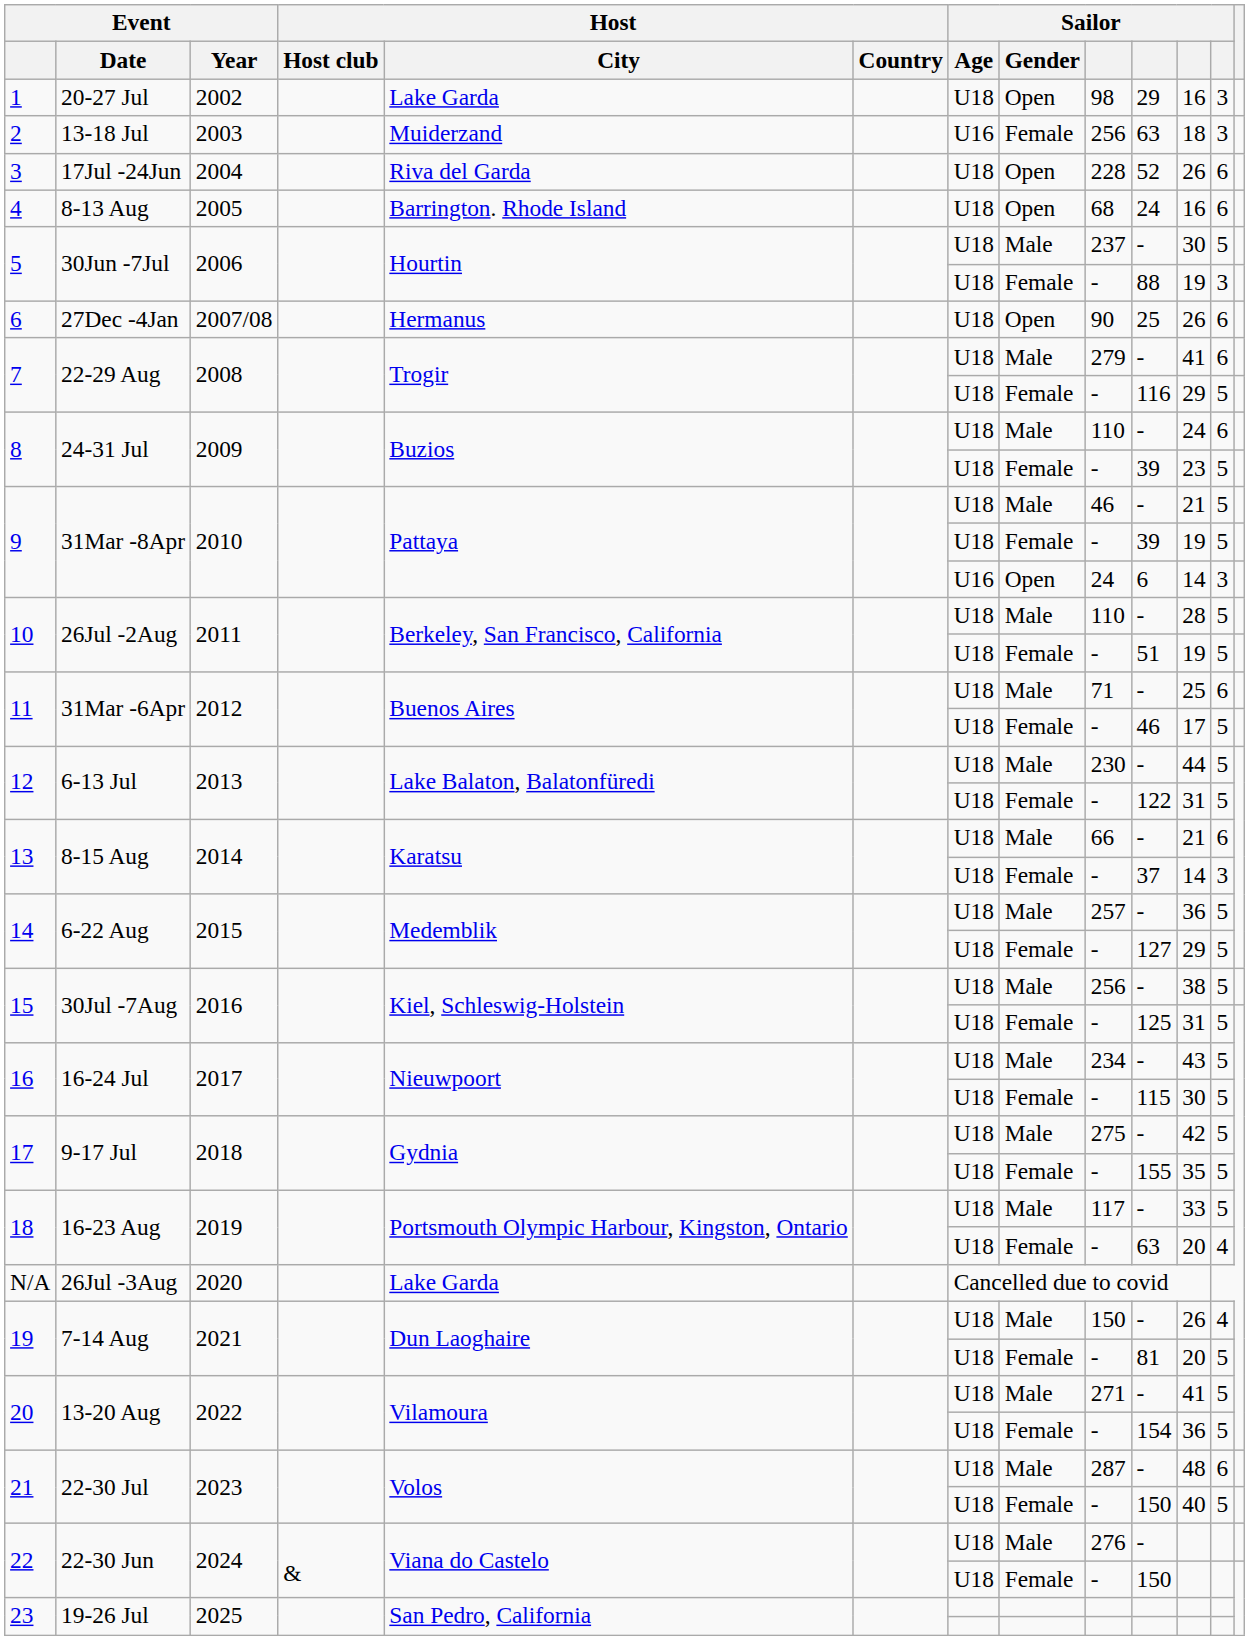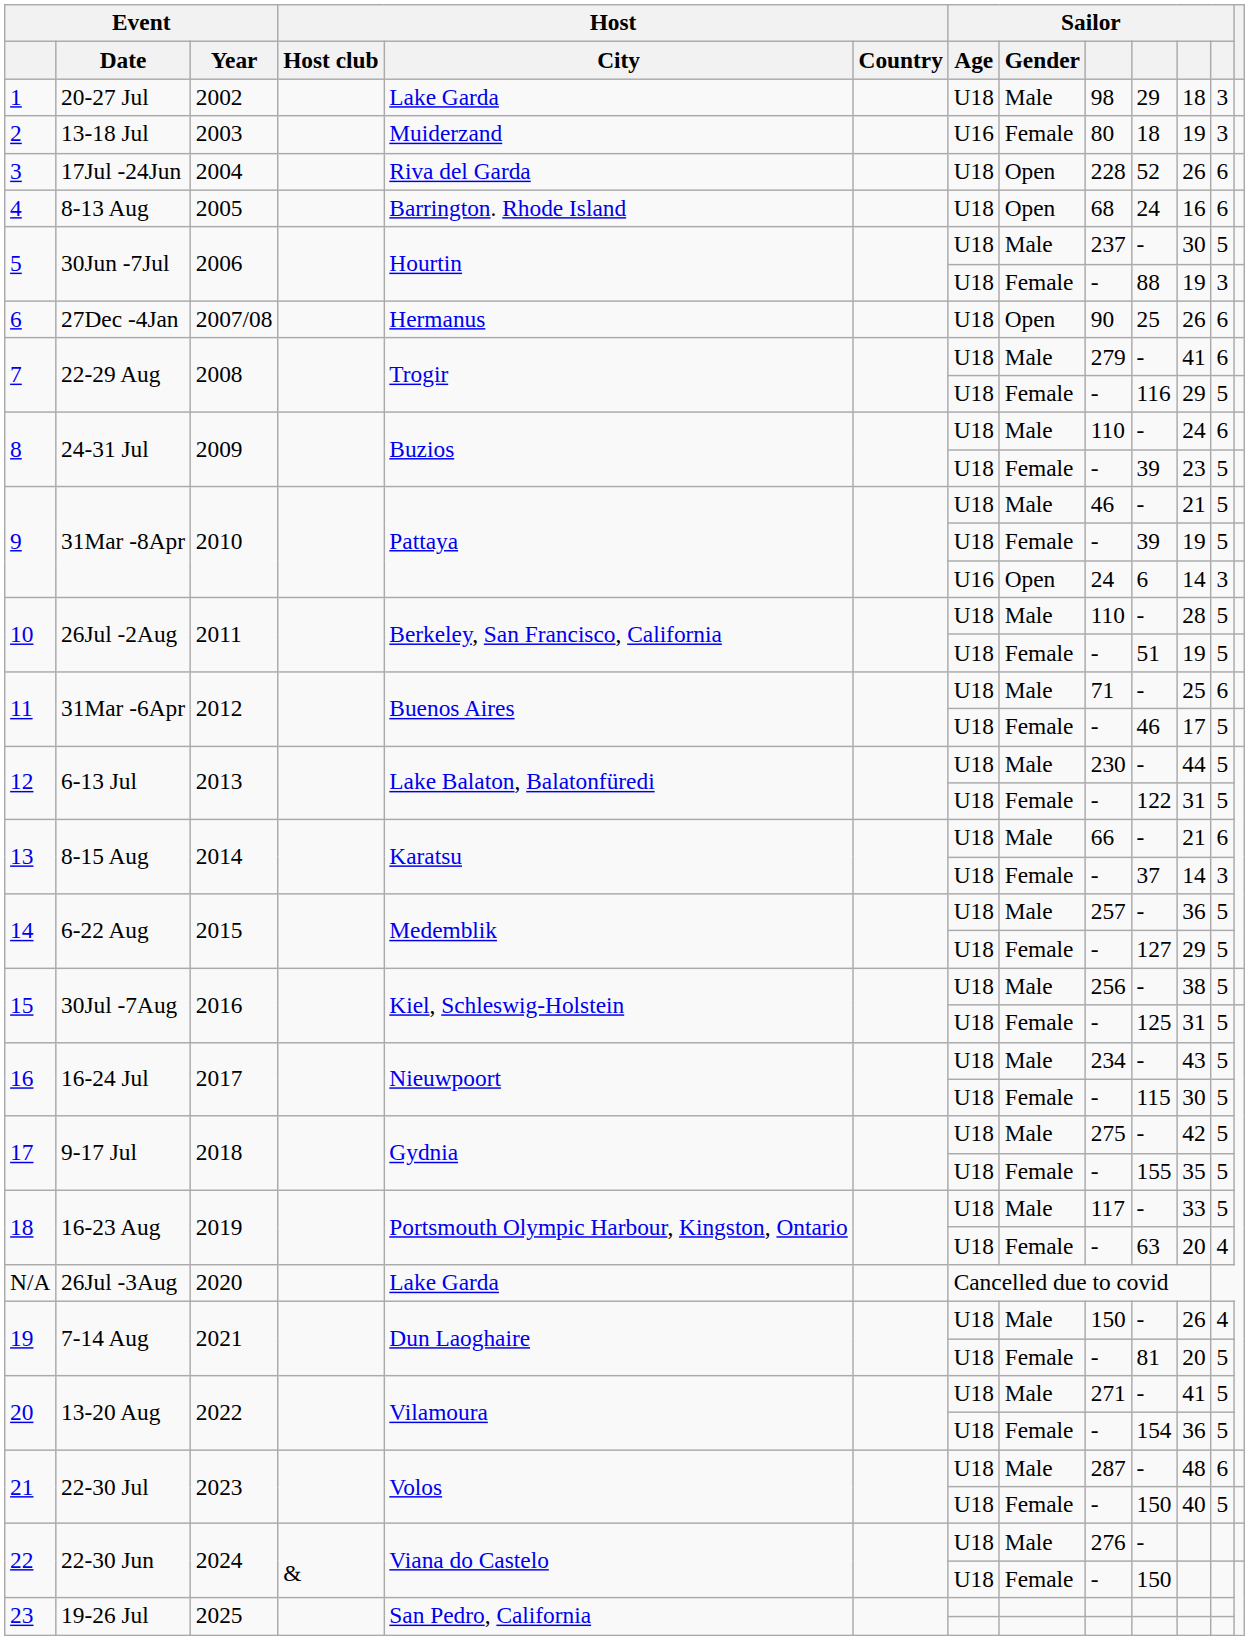 <table class="wikitable sortable">
 <tr>
 <th colspan=3>Event</th>
 <th colspan=3>Host</th>
 <th colspan=6>Sailor</th>
 <th rowspan=2></th>
 </tr>
 <tr>
 <th></th>
 <th>Date</th>
 <th>Year</th>
 <th>Host club</th>
 <th>City</th>
 <th>Country</th>
 <th>Age</th>
 <th>Gender</th>
 <th></th>
 <th></th>
 <th></th>
 <th></th>
 </tr>
 <tr>
 <td><a href='#'>1</a></td>
 <td>20-27 Jul</td>
 <td>2002</td>
 <td></td>
 <td><a href='#'>Lake Garda</a></td>
 <td></td>
 <td>U18</td>
-<td>Open</td>
+<td>Male</td>
 <td>98</td>
 <td>29</td>
-<td>16</td>
+<td>18</td>
 <td>3</td>
 <td></td>
 </tr>
 <tr>
 <td><a href='#'>2</a></td>
 <td>13-18 Jul</td>
 <td>2003</td>
 <td></td>
 <td><a href='#'>Muiderzand</a></td>
 <td></td>
 <td>U16</td>
 <td>Female</td>
-<td>256</td>
-<td>63</td>
+<td>80</td>
 <td>18</td>
+<td>19</td>
 <td>3</td>
 <td></td>
 </tr>
 <tr>
 <td><a href='#'>3</a></td>
 <td>17Jul -24Jun</td>
 <td>2004</td>
 <td></td>
 <td><a href='#'>Riva del Garda</a></td>
 <td></td>
 <td>U18</td>
 <td>Open</td>
 <td>228</td>
 <td>52</td>
 <td>26</td>
 <td>6</td>
 <td></td>
 </tr>
 <tr>
 <td><a href='#'>4</a></td>
 <td>8-13 Aug</td>
 <td>2005</td>
 <td></td>
 <td><a href='#'>Barrington</a>. <a href='#'>Rhode Island</a></td>
 <td></td>
 <td>U18</td>
 <td>Open</td>
 <td>68</td>
 <td>24</td>
 <td>16</td>
 <td>6</td>
 <td></td>
 </tr>
 <tr>
 <td rowspan=2><a href='#'>5</a></td>
 <td rowspan=2>30Jun -7Jul</td>
 <td rowspan=2>2006</td>
 <td rowspan=2></td>
 <td rowspan=2><a href='#'>Hourtin</a></td>
 <td rowspan=2></td>
 <td>U18</td>
 <td>Male</td>
 <td>237</td>
 <td>-</td>
 <td>30</td>
 <td>5</td>
 <td></td>
 </tr>
 <tr>
 <td>U18</td>
 <td>Female</td>
 <td>-</td>
 <td>88</td>
 <td>19</td>
 <td>3</td>
 <td></td>
 </tr>
 <tr>
 <td><a href='#'>6</a></td>
 <td>27Dec -4Jan</td>
 <td>2007/08</td>
 <td></td>
 <td><a href='#'>Hermanus</a></td>
 <td></td>
 <td>U18</td>
 <td>Open</td>
 <td>90</td>
 <td>25</td>
 <td>26</td>
 <td>6</td>
 <td></td>
 </tr>
 <tr>
 <td rowspan=2><a href='#'>7</a></td>
 <td rowspan=2>22-29 Aug</td>
 <td rowspan=2>2008</td>
 <td rowspan=2></td>
 <td rowspan=2><a href='#'>Trogir</a></td>
 <td rowspan=2></td>
 <td>U18</td>
 <td>Male</td>
 <td>279</td>
 <td>-</td>
 <td>41</td>
 <td>6</td>
 <td></td>
 </tr>
 <tr>
 <td>U18</td>
 <td>Female</td>
 <td>-</td>
 <td>116</td>
 <td>29</td>
 <td>5</td>
 <td></td>
 </tr>
 <tr>
 <td rowspan=2><a href='#'>8</a></td>
 <td rowspan=2>24-31 Jul</td>
 <td rowspan=2>2009</td>
 <td rowspan=2></td>
 <td rowspan=2><a href='#'>Buzios</a></td>
 <td rowspan=2></td>
 <td>U18</td>
 <td>Male</td>
 <td>110</td>
 <td>-</td>
 <td>24</td>
 <td>6</td>
 <td></td>
 </tr>
 <tr>
 <td>U18</td>
 <td>Female</td>
 <td>-</td>
 <td>39</td>
 <td>23</td>
 <td>5</td>
 <td></td>
 </tr>
 <tr>
 <td rowspan=3><a href='#'>9</a></td>
 <td rowspan=3>31Mar -8Apr</td>
 <td rowspan=3>2010</td>
 <td rowspan=3></td>
 <td rowspan=3><a href='#'>Pattaya</a></td>
 <td rowspan=3></td>
 <td>U18</td>
 <td>Male</td>
 <td>46</td>
 <td>-</td>
 <td>21</td>
 <td>5</td>
 <td></td>
 </tr>
 <tr>
 <td>U18</td>
 <td>Female</td>
 <td>-</td>
 <td>39</td>
 <td>19</td>
 <td>5</td>
 <td></td>
 </tr>
 <tr>
 <td>U16</td>
 <td>Open</td>
 <td>24</td>
 <td>6</td>
 <td>14</td>
 <td>3</td>
 <td></td>
 </tr>
 <tr>
 <td rowspan=2><a href='#'>10</a></td>
 <td rowspan=2>26Jul -2Aug</td>
 <td rowspan=2>2011</td>
 <td rowspan=2></td>
 <td rowspan=2><a href='#'>Berkeley</a>, <a href='#'>San Francisco</a>, <a href='#'>California</a></td>
 <td rowspan=2></td>
 <td>U18</td>
 <td>Male</td>
 <td>110</td>
 <td>-</td>
 <td>28</td>
 <td>5</td>
 <td></td>
 </tr>
 <tr>
 <td>U18</td>
 <td>Female</td>
 <td>-</td>
 <td>51</td>
 <td>19</td>
 <td>5</td>
 <td></td>
 </tr>
 <tr>
 <td rowspan=2><a href='#'>11</a></td>
 <td rowspan=2>31Mar -6Apr</td>
 <td rowspan=2>2012</td>
 <td rowspan=2></td>
 <td rowspan=2><a href='#'>Buenos Aires</a></td>
 <td rowspan=2></td>
 <td>U18</td>
 <td>Male</td>
 <td>71</td>
 <td>-</td>
 <td>25</td>
 <td>6</td>
 <td></td>
 </tr>
 <tr>
 <td>U18</td>
 <td>Female</td>
 <td>-</td>
 <td>46</td>
 <td>17</td>
 <td>5</td>
 <td></td>
 </tr>
 <tr>
 <td rowspan=2><a href='#'>12</a></td>
 <td rowspan=2>6-13 Jul</td>
 <td rowspan=2>2013</td>
 <td rowspan=2></td>
 <td rowspan=2><a href='#'>Lake Balaton</a>, <a href='#'>Balatonfüredi</a></td>
 <td rowspan=2></td>
 <td>U18</td>
 <td>Male</td>
 <td>230</td>
 <td>-</td>
 <td>44</td>
 <td>5</td>
 </tr>
 <tr>
 <td>U18</td>
 <td>Female</td>
 <td>-</td>
 <td>122</td>
 <td>31</td>
 <td>5</td>
 </tr>
 <tr>
 <td rowspan=2><a href='#'>13</a></td>
 <td rowspan=2>8-15 Aug</td>
 <td rowspan=2>2014</td>
 <td rowspan=2></td>
 <td rowspan=2><a href='#'>Karatsu</a></td>
 <td rowspan=2></td>
 <td>U18</td>
 <td>Male</td>
 <td>66</td>
 <td>-</td>
 <td>21</td>
 <td>6</td>
 </tr>
 <tr>
 <td>U18</td>
 <td>Female</td>
 <td>-</td>
 <td>37</td>
 <td>14</td>
 <td>3</td>
 </tr>
 <tr>
 <td rowspan=2><a href='#'>14</a></td>
 <td rowspan=2>6-22 Aug</td>
 <td rowspan=2>2015</td>
 <td rowspan=2></td>
 <td rowspan=2><a href='#'>Medemblik</a></td>
 <td rowspan=2></td>
 <td>U18</td>
 <td>Male</td>
 <td>257</td>
 <td>-</td>
 <td>36</td>
 <td>5</td>
 </tr>
 <tr>
 <td>U18</td>
 <td>Female</td>
 <td>-</td>
 <td>127</td>
 <td>29</td>
 <td>5</td>
 </tr>
 <tr>
 <td rowspan=2><a href='#'>15</a></td>
 <td rowspan=2>30Jul -7Aug</td>
 <td rowspan=2>2016</td>
 <td rowspan=2></td>
 <td rowspan=2><a href='#'>Kiel</a>, <a href='#'>Schleswig-Holstein</a></td>
 <td rowspan=2></td>
 <td>U18</td>
 <td>Male</td>
 <td>256</td>
 <td>-</td>
 <td>38</td>
 <td>5</td>
 <td></td>
 </tr>
 <tr>
 <td>U18</td>
 <td>Female</td>
 <td>-</td>
 <td>125</td>
 <td>31</td>
 <td>5</td>
 </tr>
 <tr>
 <td rowspan=2><a href='#'>16</a></td>
 <td rowspan=2>16-24 Jul</td>
 <td rowspan=2>2017</td>
 <td rowspan=2></td>
 <td rowspan=2><a href='#'>Nieuwpoort</a></td>
 <td rowspan=2></td>
 <td>U18</td>
 <td>Male</td>
 <td>234</td>
 <td>-</td>
 <td>43</td>
 <td>5</td>
 </tr>
 <tr>
 <td>U18</td>
 <td>Female</td>
 <td>-</td>
 <td>115</td>
 <td>30</td>
 <td>5</td>
 </tr>
 <tr>
 <td rowspan=2><a href='#'>17</a></td>
 <td rowspan=2>9-17 Jul</td>
 <td rowspan=2>2018</td>
 <td rowspan=2></td>
 <td rowspan=2><a href='#'>Gydnia</a></td>
 <td rowspan=2></td>
 <td>U18</td>
 <td>Male</td>
 <td>275</td>
 <td>-</td>
 <td>42</td>
 <td>5</td>
 </tr>
 <tr>
 <td>U18</td>
 <td>Female</td>
 <td>-</td>
 <td>155</td>
 <td>35</td>
 <td>5</td>
 </tr>
 <tr>
 <td rowspan=2><a href='#'>18</a></td>
 <td rowspan=2>16-23 Aug</td>
 <td rowspan=2>2019</td>
 <td rowspan=2></td>
 <td rowspan=2><a href='#'>Portsmouth Olympic Harbour</a>, <a href='#'>Kingston</a>, <a href='#'>Ontario</a></td>
 <td rowspan=2></td>
 <td>U18</td>
 <td>Male</td>
 <td>117</td>
 <td>-</td>
 <td>33</td>
 <td>5</td>
 </tr>
 <tr>
 <td>U18</td>
 <td>Female</td>
 <td>-</td>
 <td>63</td>
 <td>20</td>
 <td>4</td>
 </tr>
 <tr>
 <td>N/A</td>
 <td>26Jul -3Aug</td>
 <td>2020</td>
 <td></td>
 <td><a href='#'>Lake Garda</a></td>
 <td></td>
 <td colspan=5>Cancelled due to covid</td>
 </tr>
 <tr>
 <td rowspan=2><a href='#'>19</a></td>
 <td rowspan=2>7-14 Aug</td>
 <td rowspan=2>2021</td>
 <td rowspan=2> <br> </td>
 <td rowspan=2><a href='#'>Dun Laoghaire</a></td>
 <td rowspan=2></td>
 <td>U18</td>
 <td>Male</td>
 <td>150</td>
 <td>-</td>
 <td>26</td>
 <td>4</td>
 </tr>
 <tr>
 <td>U18</td>
 <td>Female</td>
 <td>-</td>
 <td>81</td>
 <td>20</td>
 <td>5</td>
 </tr>
 <tr>
 <td rowspan=2><a href='#'>20</a></td>
 <td rowspan=2>13-20 Aug</td>
 <td rowspan=2>2022</td>
 <td rowspan=2></td>
 <td rowspan=2><a href='#'>Vilamoura</a></td>
 <td rowspan=2></td>
 <td>U18</td>
 <td>Male</td>
 <td>271</td>
 <td>-</td>
 <td>41</td>
 <td>5</td>
 </tr>
 <tr>
 <td>U18</td>
 <td>Female</td>
 <td>-</td>
 <td>154</td>
 <td>36</td>
 <td>5</td>
 </tr>
 <tr>
 <td rowspan=2><a href='#'>21</a></td>
 <td rowspan=2>22-30 Jul</td>
 <td rowspan=2>2023</td>
 <td rowspan=2></td>
 <td rowspan=2><a href='#'>Volos</a></td>
 <td rowspan=2></td>
 <td>U18</td>
 <td>Male</td>
 <td>287</td>
 <td>-</td>
 <td>48</td>
 <td>6</td>
 <td></td>
 </tr>
 <tr>
 <td>U18</td>
 <td>Female</td>
 <td>-</td>
 <td>150</td>
 <td>40</td>
 <td>5</td>
 </tr>
 <tr>
 <td rowspan=2><a href='#'>22</a></td>
 <td rowspan=2>22-30 Jun</td>
 <td rowspan=2>2024</td>
 <td rowspan=2> <br>& </td>
 <td rowspan=2><a href='#'>Viana do Castelo</a></td>
 <td rowspan=2></td>
 <td>U18</td>
 <td>Male</td>
 <td>276</td>
 <td>-</td>
 <td></td>
 <td></td>
 <td></td>
 </tr>
 <tr>
 <td>U18</td>
 <td>Female</td>
 <td>-</td>
 <td>150</td>
 <td></td>
 <td></td>
 </tr>
 <tr>
 <td rowspan=2><a href='#'>23</a></td>
 <td rowspan=2>19-26 Jul</td>
 <td rowspan=2>2025</td>
 <td rowspan=2></td>
 <td rowspan=2><a href='#'>San Pedro</a>, <a href='#'>California</a></td>
 <td rowspan=2></td>
 <td></td>
 <td></td>
 <td></td>
 <td></td>
 <td></td>
 <td></td>
 </tr>
 <tr>
 <td></td>
 <td></td>
 <td></td>
 <td></td>
 <td></td>
 <td></td>
 </tr>
 <tr>
 </tr>
 </table>
